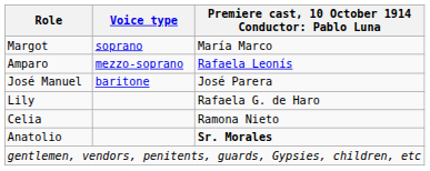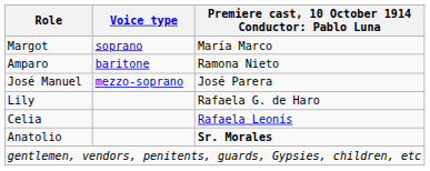 <table class="wikitable">
 <tr>
 <th>Role</th>
 <th><a href='#'>Voice type</a></th>
 <th>Premiere cast, 10 October 1914<br>Conductor: Pablo Luna</th>
 </tr>
 <tr>
 <td>Margot</td>
 <td><a href='#'>soprano</a></td>
 <td>María Marco</td>
 </tr>
 <tr>
 <td>Amparo</td>
-<td><a href='#'>mezzo-soprano</a></td>
-<td><a href='#'>Rafaela Leonís</a></td>
+<td><a href='#'>baritone</a></td>
+<td>Ramona Nieto</td>
 </tr>
 <tr>
 <td>José Manuel</td>
-<td><a href='#'>baritone</a></td>
+<td><a href='#'>mezzo-soprano</a></td>
 <td>José Parera</td>
 </tr>
 <tr>
 <td>Lily</td>
 <td></td>
 <td>Rafaela G. de Haro</td>
 </tr>
 <tr>
 <td>Celia</td>
 <td></td>
-<td>Ramona Nieto</td>
+<td><a href='#'>Rafaela Leonís</a></td>
 </tr>
 <tr>
 <td>Anatolio</td>
 <td></td>
 <td><strong>Sr. Morales</strong></td>
 </tr>
 <tr>
 <td colspan="3"><em>gentlemen, vendors, penitents, guards, Gypsies, children, etc</em></td>
 </tr>
 </table>
